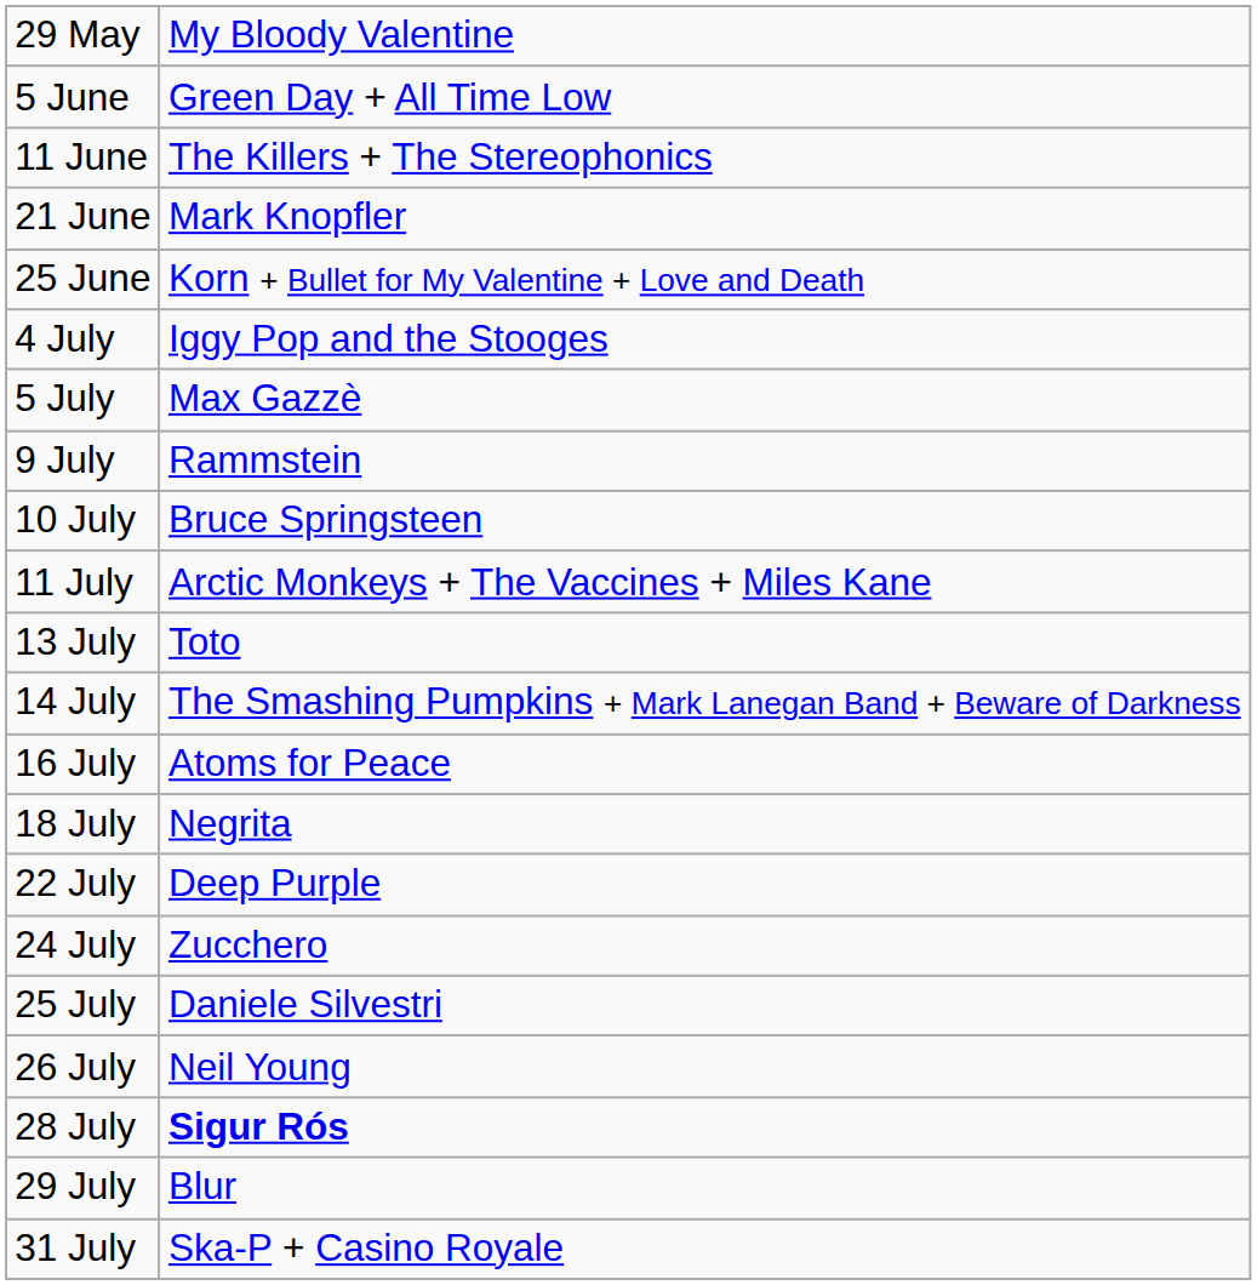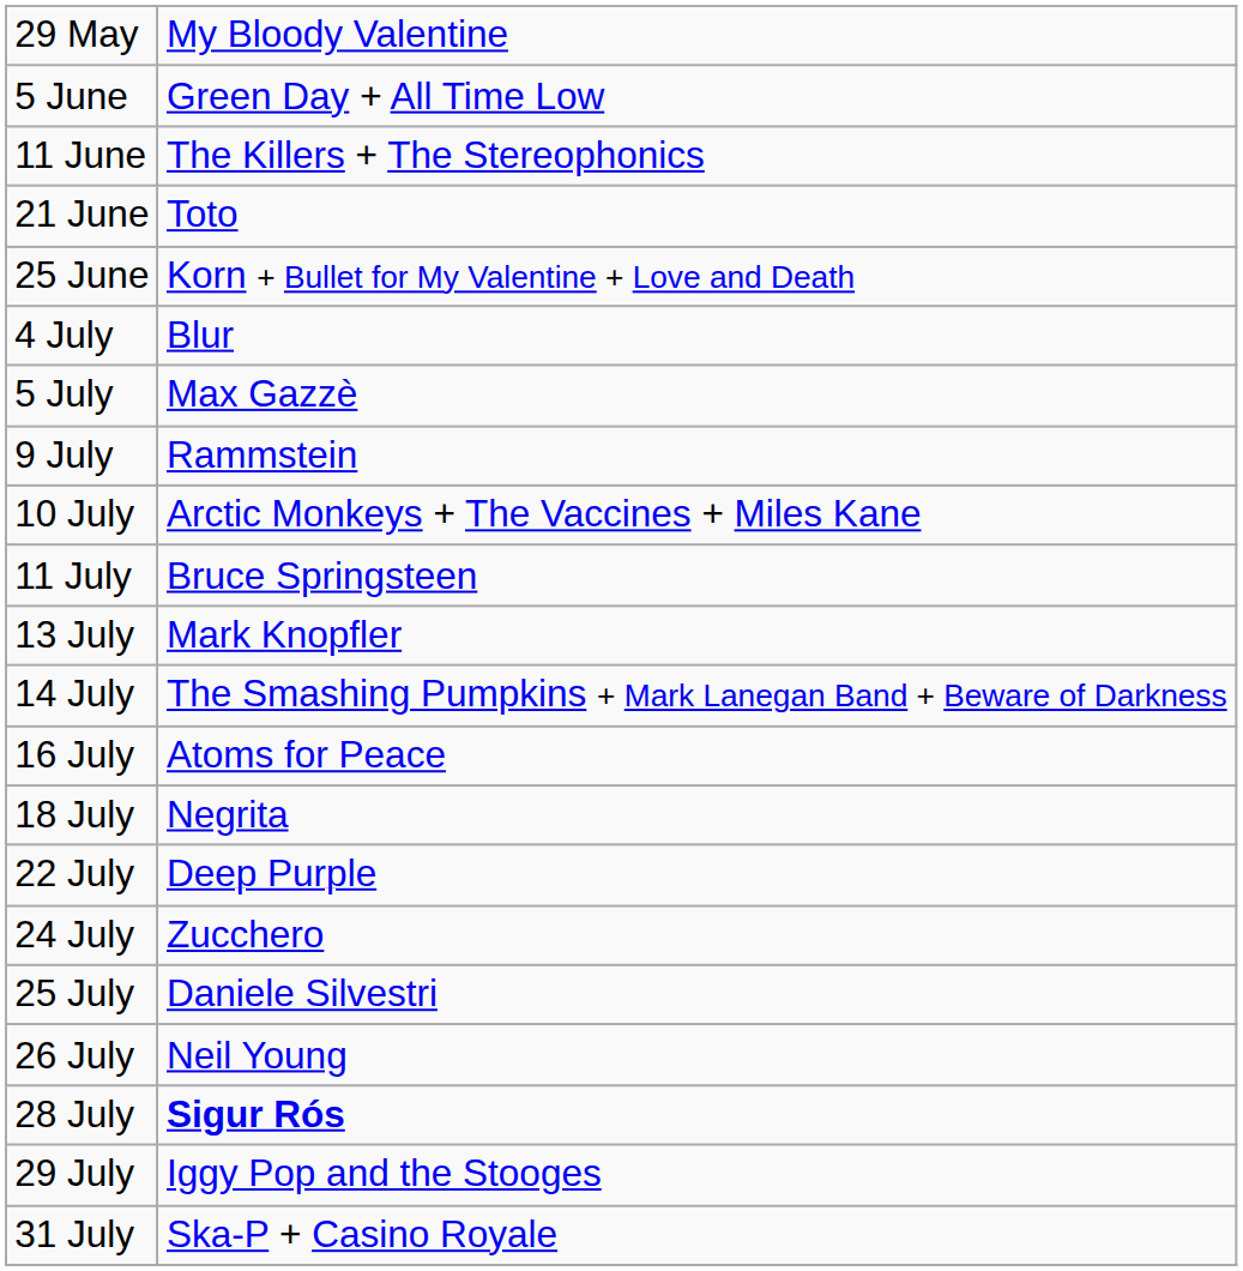 <table class="wikitable">
 <tr>
 <td>29 May</td>
 <td><a href='#'>My Bloody Valentine</a></td>
 </tr>
 <tr>
 <td>5 June</td>
 <td><a href='#'>Green Day</a> + <a href='#'>All Time Low</a></td>
 </tr>
 <tr>
 <td>11 June</td>
 <td><a href='#'>The Killers</a> + <a href='#'>The Stereophonics</a></td>
 </tr>
 <tr>
 <td>21 June</td>
-<td><a href='#'>Mark Knopfler</a></td>
+<td><a href='#'>Toto</a></td>
 </tr>
 <tr>
 <td>25 June</td>
 <td><a href='#'>Korn</a> <small>+ <a href='#'>Bullet for My Valentine</a> + <a href='#'>Love and Death</a></small></td>
 </tr>
 <tr>
 <td>4 July</td>
-<td><a href='#'>Iggy Pop and the Stooges</a></td>
+<td><a href='#'>Blur</a></td>
 </tr>
 <tr>
 <td>5 July</td>
 <td><a href='#'>Max Gazzè</a></td>
 </tr>
 <tr>
 <td>9 July</td>
 <td><a href='#'>Rammstein</a></td>
 </tr>
 <tr>
 <td>10 July</td>
+<td><a href='#'>Arctic Monkeys</a> + <a href='#'>The Vaccines</a> + <a href='#'>Miles Kane</a></td>
+</tr>
+<tr>
+<td>11 July</td>
 <td><a href='#'>Bruce Springsteen</a></td>
 </tr>
 <tr>
-<td>11 July</td>
-<td><a href='#'>Arctic Monkeys</a> + <a href='#'>The Vaccines</a> + <a href='#'>Miles Kane</a></td>
-</tr>
-<tr>
 <td>13 July</td>
-<td><a href='#'>Toto</a></td>
+<td><a href='#'>Mark Knopfler</a></td>
 </tr>
 <tr>
 <td>14 July</td>
 <td><a href='#'>The Smashing Pumpkins</a> <small>+ <a href='#'>Mark Lanegan Band</a> + <a href='#'>Beware of Darkness</a></small></td>
 </tr>
 <tr>
 <td>16 July</td>
 <td><a href='#'>Atoms for Peace</a></td>
 </tr>
 <tr>
 <td>18 July</td>
 <td><a href='#'>Negrita</a></td>
 </tr>
 <tr>
 <td>22 July</td>
 <td><a href='#'>Deep Purple</a></td>
 </tr>
 <tr>
 <td>24 July</td>
 <td><a href='#'>Zucchero</a></td>
 </tr>
 <tr>
 <td>25 July</td>
 <td><a href='#'>Daniele Silvestri</a></td>
 </tr>
 <tr>
 <td>26 July</td>
 <td><a href='#'>Neil Young</a></td>
 </tr>
 <tr>
 <td>28 July</td>
 <td><strong><a href='#'>Sigur Rós</a></strong></td>
 </tr>
 <tr>
 <td>29 July</td>
-<td><a href='#'>Blur</a></td>
+<td><a href='#'>Iggy Pop and the Stooges</a></td>
 </tr>
 <tr>
 <td>31 July</td>
 <td><a href='#'>Ska-P</a> + <a href='#'>Casino Royale</a></td>
 </tr>
 </table>
